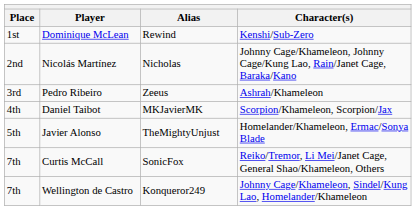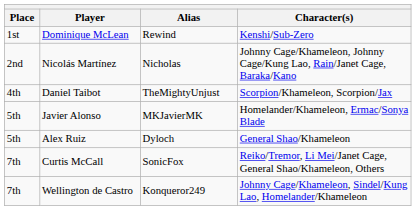 <table class="wikitable">
 <tr>
 <th colspan=4></th>
 </tr>
 <tr>
 <th style="width:50px;">Place</th>
 <th style="width:180px;">Player</th>
 <th style="width:150px;">Alias</th>
 <th style="width:300px;">Character(s)</th>
 </tr>
 <tr>
 <td>1st</td>
 <td> <a href='#'>Dominique McLean</a></td>
 <td>Rewind</td>
 <td><a href='#'>Kenshi</a>/<a href='#'>Sub-Zero</a></td>
 </tr>
 <tr>
 <td>2nd</td>
 <td> Nicolás Martínez</td>
 <td>Nicholas</td>
 <td>Johnny Cage/Khameleon, Johnny Cage/Kung Lao, <a href='#'>Rain</a>/Janet Cage, <a href='#'>Baraka</a>/<a href='#'>Kano</a></td>
 </tr>
 <tr>
-<td>3rd</td>
-<td> Pedro Ribeiro</td>
-<td>Zeeus</td>
-<td><a href='#'>Ashrah</a>/Khameleon</td>
-</tr>
-<tr>
 <td>4th</td>
 <td> Daniel Taibot</td>
-<td>MKJavierMK</td>
+<td>TheMightyUnjust</td>
 <td><a href='#'>Scorpion</a>/Khameleon, Scorpion/<a href='#'>Jax</a></td>
 </tr>
 <tr>
 <td>5th</td>
 <td> Javier Alonso</td>
-<td>TheMightyUnjust</td>
+<td>MKJavierMK</td>
 <td>Homelander/Khameleon, <a href='#'>Ermac</a>/<a href='#'>Sonya Blade</a></td>
+</tr>
+<tr>
+<td>5th</td>
+<td> Alex Ruiz</td>
+<td>Dyloch</td>
+<td><a href='#'>General Shao</a>/Khameleon</td>
 </tr>
 <tr>
 <td>7th</td>
 <td> Curtis McCall</td>
 <td>SonicFox</td>
 <td><a href='#'>Reiko</a>/<a href='#'>Tremor</a>, <a href='#'>Li Mei</a>/Janet Cage, General Shao/Khameleon, Others</td>
 </tr>
 <tr>
 <td>7th</td>
 <td> Wellington de Castro</td>
 <td>Konqueror249</td>
 <td><a href='#'>Johnny Cage</a>/<a href='#'>Khameleon</a>, <a href='#'>Sindel</a>/<a href='#'>Kung Lao</a>, <a href='#'>Homelander</a>/Khameleon</td>
 </tr>
 </table>
